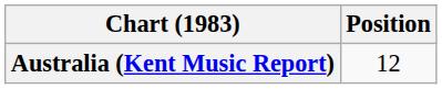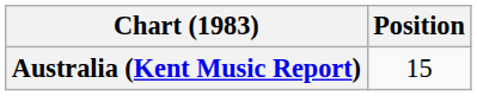 <table class="wikitable sortable plainrowheaders" style="text-align:center">
 <tr>
 <th>Chart (1983)</th>
 <th>Position</th>
 </tr>
 <tr>
 <th scope="row">Australia (<a href='#'>Kent Music Report</a>)</th>
-<td>12</td>
+<td>15</td>
 </tr>
 </table>
